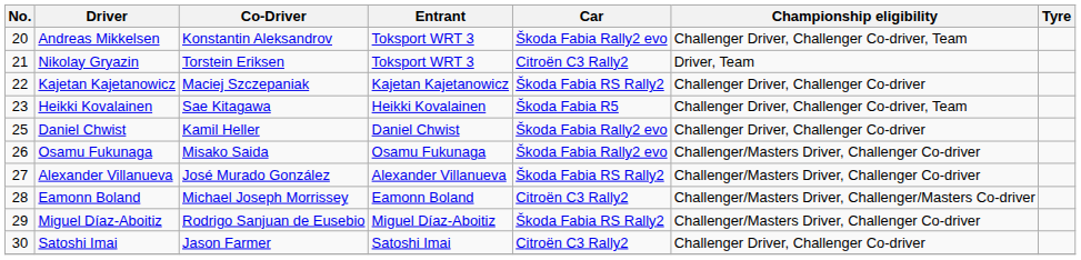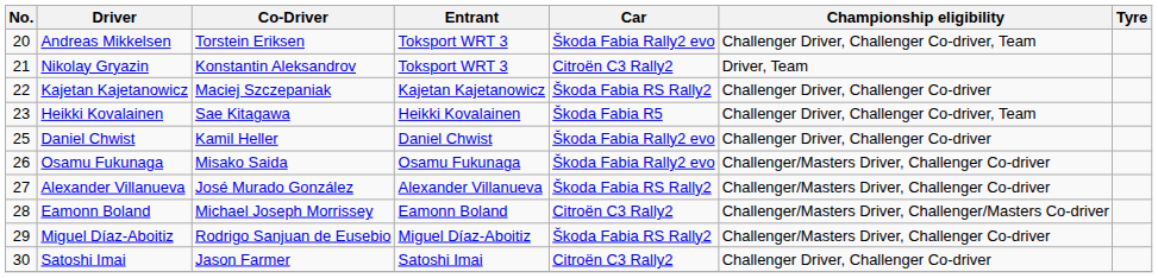 <table class="wikitable" style="font-size: 85%;">
 <tr>
 <th>No.</th>
 <th>Driver</th>
 <th>Co-Driver</th>
 <th>Entrant</th>
 <th>Car</th>
 <th>Championship eligibility</th>
 <th>Tyre</th>
 </tr>
 <tr>
 <td align="center">20</td>
 <td> <a href='#'>Andreas Mikkelsen</a></td>
-<td> <a href='#'>Konstantin Aleksandrov</a></td>
+<td> <a href='#'>Torstein Eriksen</a></td>
 <td> <a href='#'>Toksport WRT 3</a></td>
 <td><a href='#'>Škoda Fabia Rally2 evo</a></td>
 <td>Challenger Driver, Challenger Co-driver, Team</td>
 <td align="center"></td>
 </tr>
 <tr>
 <td align="center">21</td>
 <td> <a href='#'>Nikolay Gryazin</a></td>
-<td> <a href='#'>Torstein Eriksen</a></td>
+<td> <a href='#'>Konstantin Aleksandrov</a></td>
 <td> <a href='#'>Toksport WRT 3</a></td>
 <td><a href='#'>Citroën C3 Rally2</a></td>
 <td>Driver, Team</td>
 <td align="center"></td>
 </tr>
 <tr>
 <td align="center">22</td>
 <td> <a href='#'>Kajetan Kajetanowicz</a></td>
 <td> <a href='#'>Maciej Szczepaniak</a></td>
 <td> <a href='#'>Kajetan Kajetanowicz</a></td>
 <td><a href='#'>Škoda Fabia RS Rally2</a></td>
 <td>Challenger Driver, Challenger Co-driver</td>
 <td align="center"></td>
 </tr>
 <tr>
 <td align="center">23</td>
 <td> <a href='#'>Heikki Kovalainen</a></td>
 <td> <a href='#'>Sae Kitagawa</a></td>
 <td> <a href='#'>Heikki Kovalainen</a></td>
 <td><a href='#'>Škoda Fabia R5</a></td>
 <td>Challenger Driver, Challenger Co-driver, Team</td>
 <td align="center"></td>
 </tr>
 <tr>
 <td align="center">25</td>
 <td> <a href='#'>Daniel Chwist</a></td>
 <td> <a href='#'>Kamil Heller</a></td>
 <td> <a href='#'>Daniel Chwist</a></td>
 <td><a href='#'>Škoda Fabia Rally2 evo</a></td>
 <td>Challenger Driver, Challenger Co-driver</td>
 <td align="center"></td>
 </tr>
 <tr>
 <td align="center">26</td>
 <td> <a href='#'>Osamu Fukunaga</a></td>
 <td> <a href='#'>Misako Saida</a></td>
 <td> <a href='#'>Osamu Fukunaga</a></td>
 <td><a href='#'>Škoda Fabia Rally2 evo</a></td>
 <td>Challenger/Masters Driver, Challenger Co-driver</td>
 <td align="center"></td>
 </tr>
 <tr>
 <td align="center">27</td>
 <td> <a href='#'>Alexander Villanueva</a></td>
 <td> <a href='#'>José Murado González</a></td>
 <td> <a href='#'>Alexander Villanueva</a></td>
 <td><a href='#'>Škoda Fabia RS Rally2</a></td>
 <td>Challenger/Masters Driver, Challenger Co-driver</td>
 <td></td>
 </tr>
 <tr>
 <td align="center">28</td>
 <td> <a href='#'>Eamonn Boland</a></td>
 <td> <a href='#'>Michael Joseph Morrissey</a></td>
 <td> <a href='#'>Eamonn Boland</a></td>
 <td><a href='#'>Citroën C3 Rally2</a></td>
 <td>Challenger/Masters Driver, Challenger/Masters Co-driver</td>
 <td align="center"></td>
 </tr>
 <tr>
 <td align="center">29</td>
 <td> <a href='#'>Miguel Díaz-Aboitiz</a></td>
 <td> <a href='#'>Rodrigo Sanjuan de Eusebio</a></td>
 <td> <a href='#'>Miguel Díaz-Aboitiz</a></td>
 <td><a href='#'>Škoda Fabia RS Rally2</a></td>
 <td>Challenger/Masters Driver, Challenger Co-driver</td>
 <td align="center"></td>
 </tr>
 <tr>
 <td align="center">30</td>
 <td> <a href='#'>Satoshi Imai</a></td>
 <td> <a href='#'>Jason Farmer</a></td>
 <td> <a href='#'>Satoshi Imai</a></td>
 <td><a href='#'>Citroën C3 Rally2</a></td>
 <td>Challenger Driver, Challenger Co-driver</td>
 <td align="center"></td>
 </tr>
 <tr>
 </tr>
 </table>
